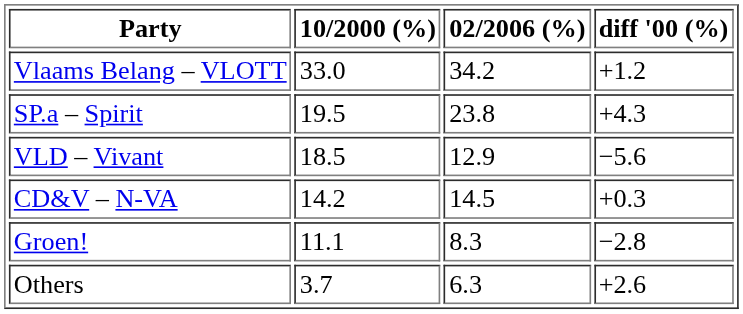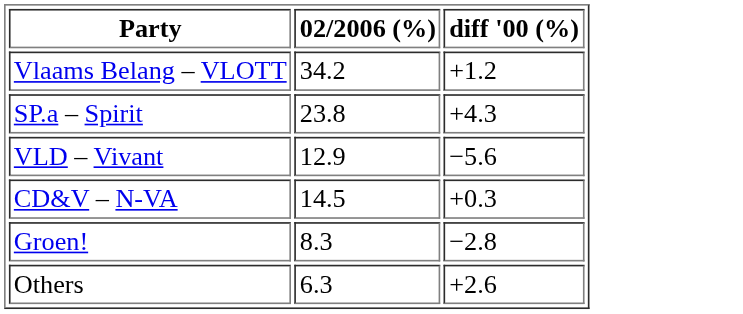 <table border="1" cellpadding="2">
 <tr>
 <th>Party</th>
-<th>10/2000 (%)</th>
 <th>02/2006 (%)</th>
 <th>diff '00 (%)</th>
 </tr>
 <tr>
 <td><a href='#'>Vlaams Belang</a> – <a href='#'>VLOTT</a></td>
-<td>33.0</td>
 <td>34.2</td>
 <td>+1.2</td>
 </tr>
 <tr>
 <td><a href='#'>SP.a</a> – <a href='#'>Spirit</a></td>
-<td>19.5</td>
 <td>23.8</td>
 <td>+4.3</td>
 </tr>
 <tr>
 <td><a href='#'>VLD</a> – <a href='#'>Vivant</a></td>
-<td>18.5</td>
 <td>12.9</td>
 <td>−5.6</td>
 </tr>
 <tr>
 <td><a href='#'>CD&V</a> – <a href='#'>N-VA</a></td>
-<td>14.2</td>
 <td>14.5</td>
 <td>+0.3</td>
 </tr>
 <tr>
 <td><a href='#'>Groen!</a></td>
-<td>11.1</td>
 <td>8.3</td>
 <td>−2.8</td>
 </tr>
 <tr>
 <td>Others</td>
-<td>3.7</td>
 <td>6.3</td>
 <td>+2.6</td>
 </tr>
 </table>
